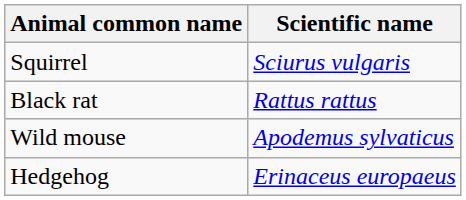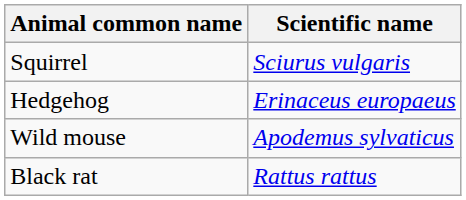 <table class="wikitable">
 <tr>
 <th>Animal common name</th>
 <th>Scientific name</th>
 </tr>
 <tr>
 <td>Squirrel</td>
 <td><em><a href='#'>Sciurus vulgaris</a></em></td>
 </tr>
 <tr>
-<td>Black rat</td>
-<td><em><a href='#'>Rattus rattus</a></em></td>
+<td>Hedgehog</td>
+<td><em><a href='#'>Erinaceus europaeus</a></em></td>
 </tr>
 <tr>
 <td>Wild mouse</td>
 <td><em><a href='#'>Apodemus sylvaticus</a></em></td>
 </tr>
 <tr>
-<td>Hedgehog</td>
-<td><em><a href='#'>Erinaceus europaeus</a></em></td>
+<td>Black rat</td>
+<td><em><a href='#'>Rattus rattus</a></em></td>
 </tr>
 </table>
